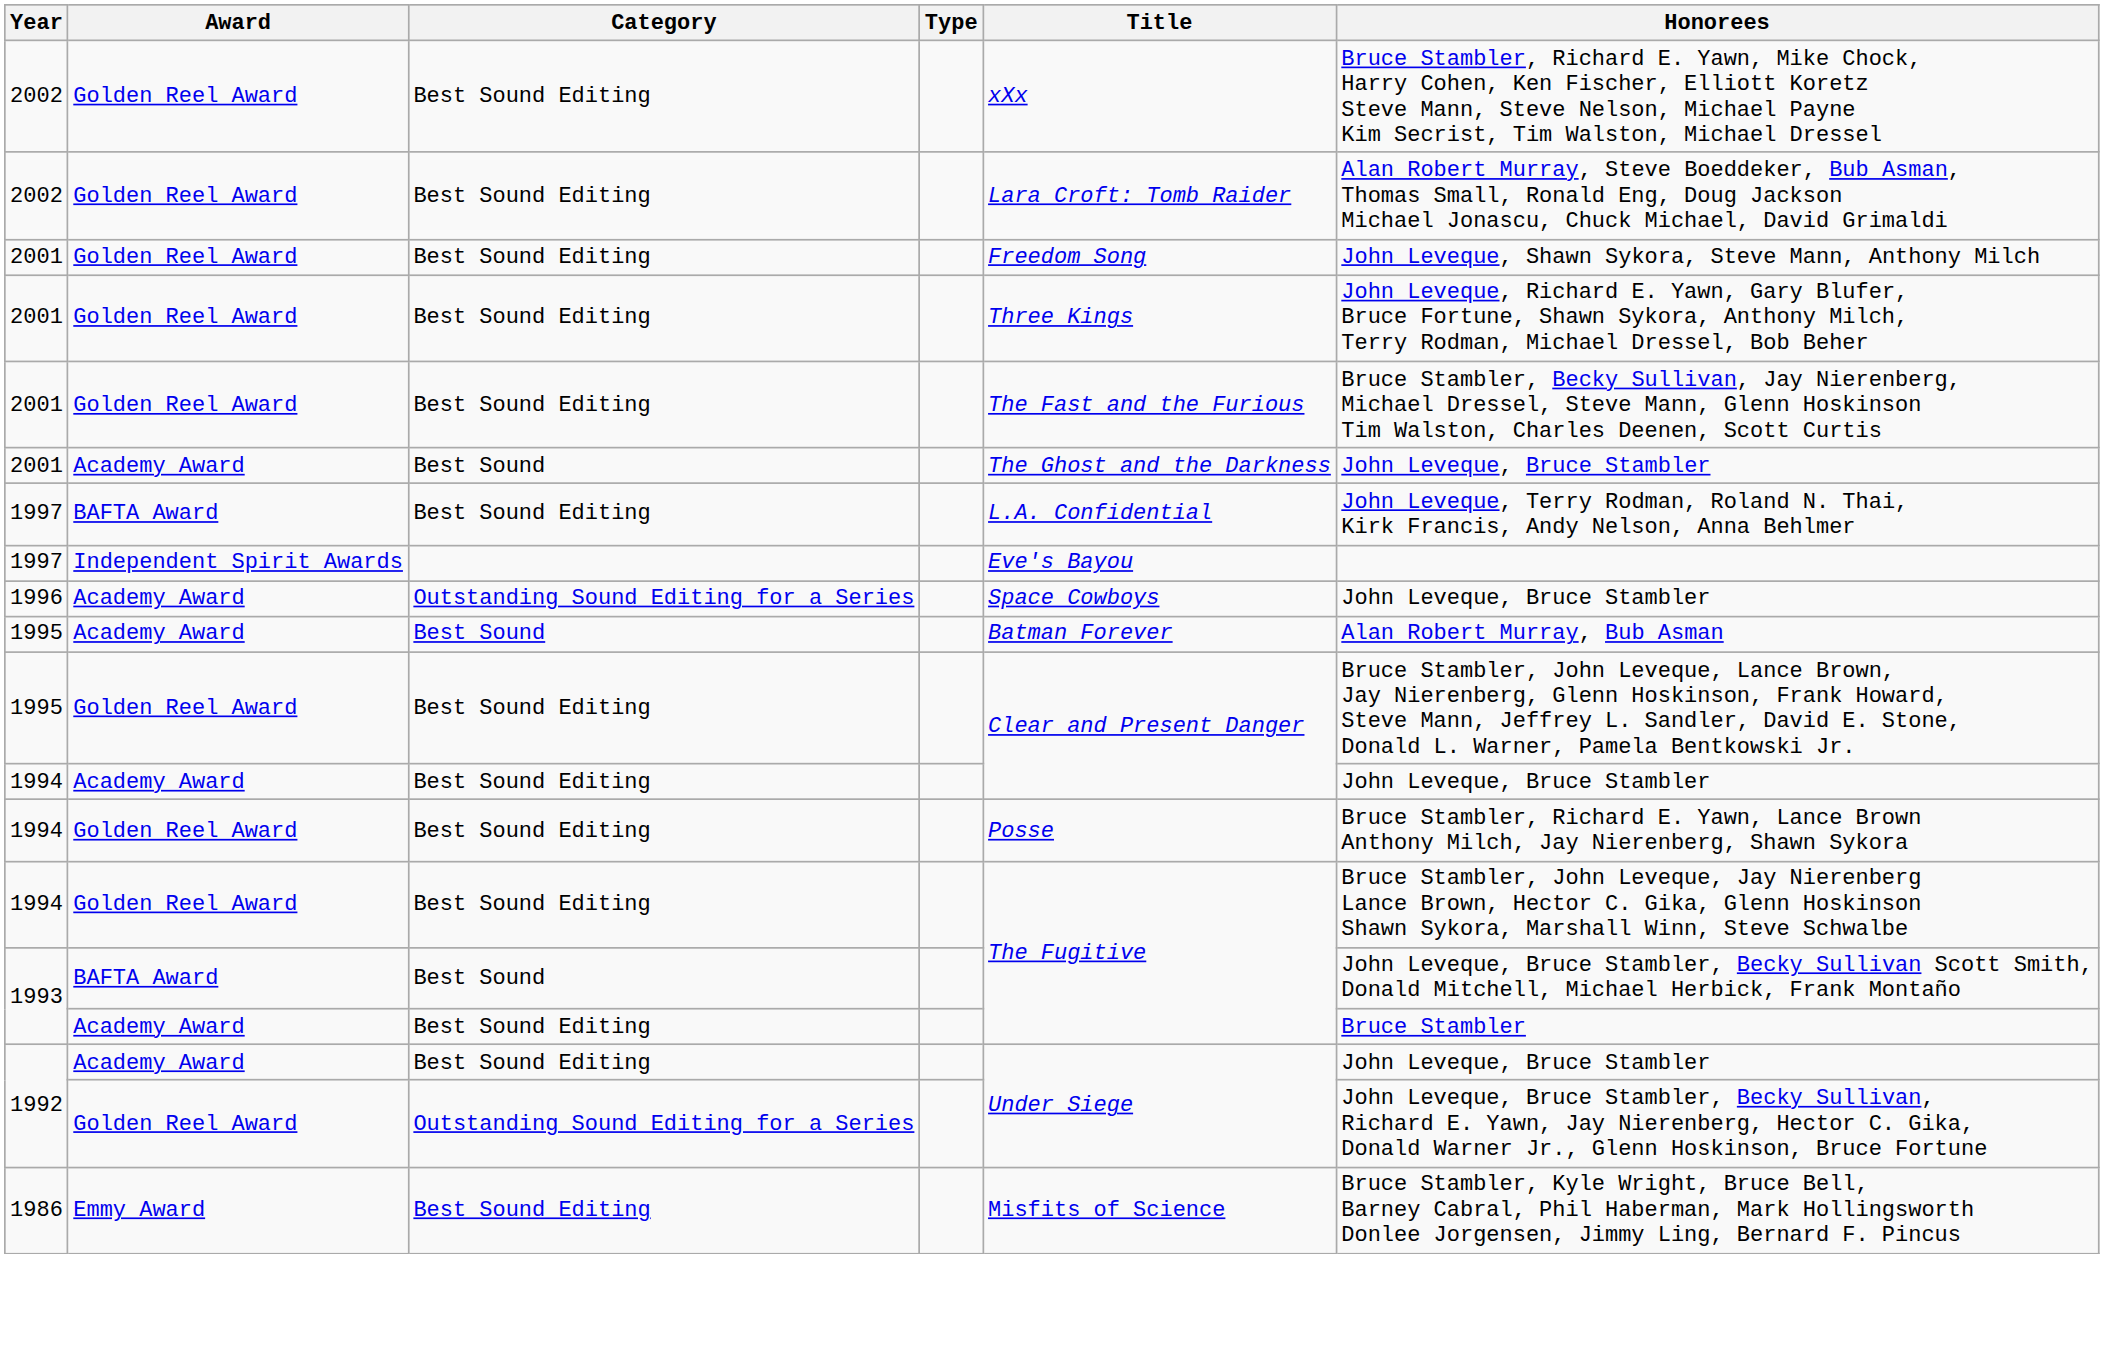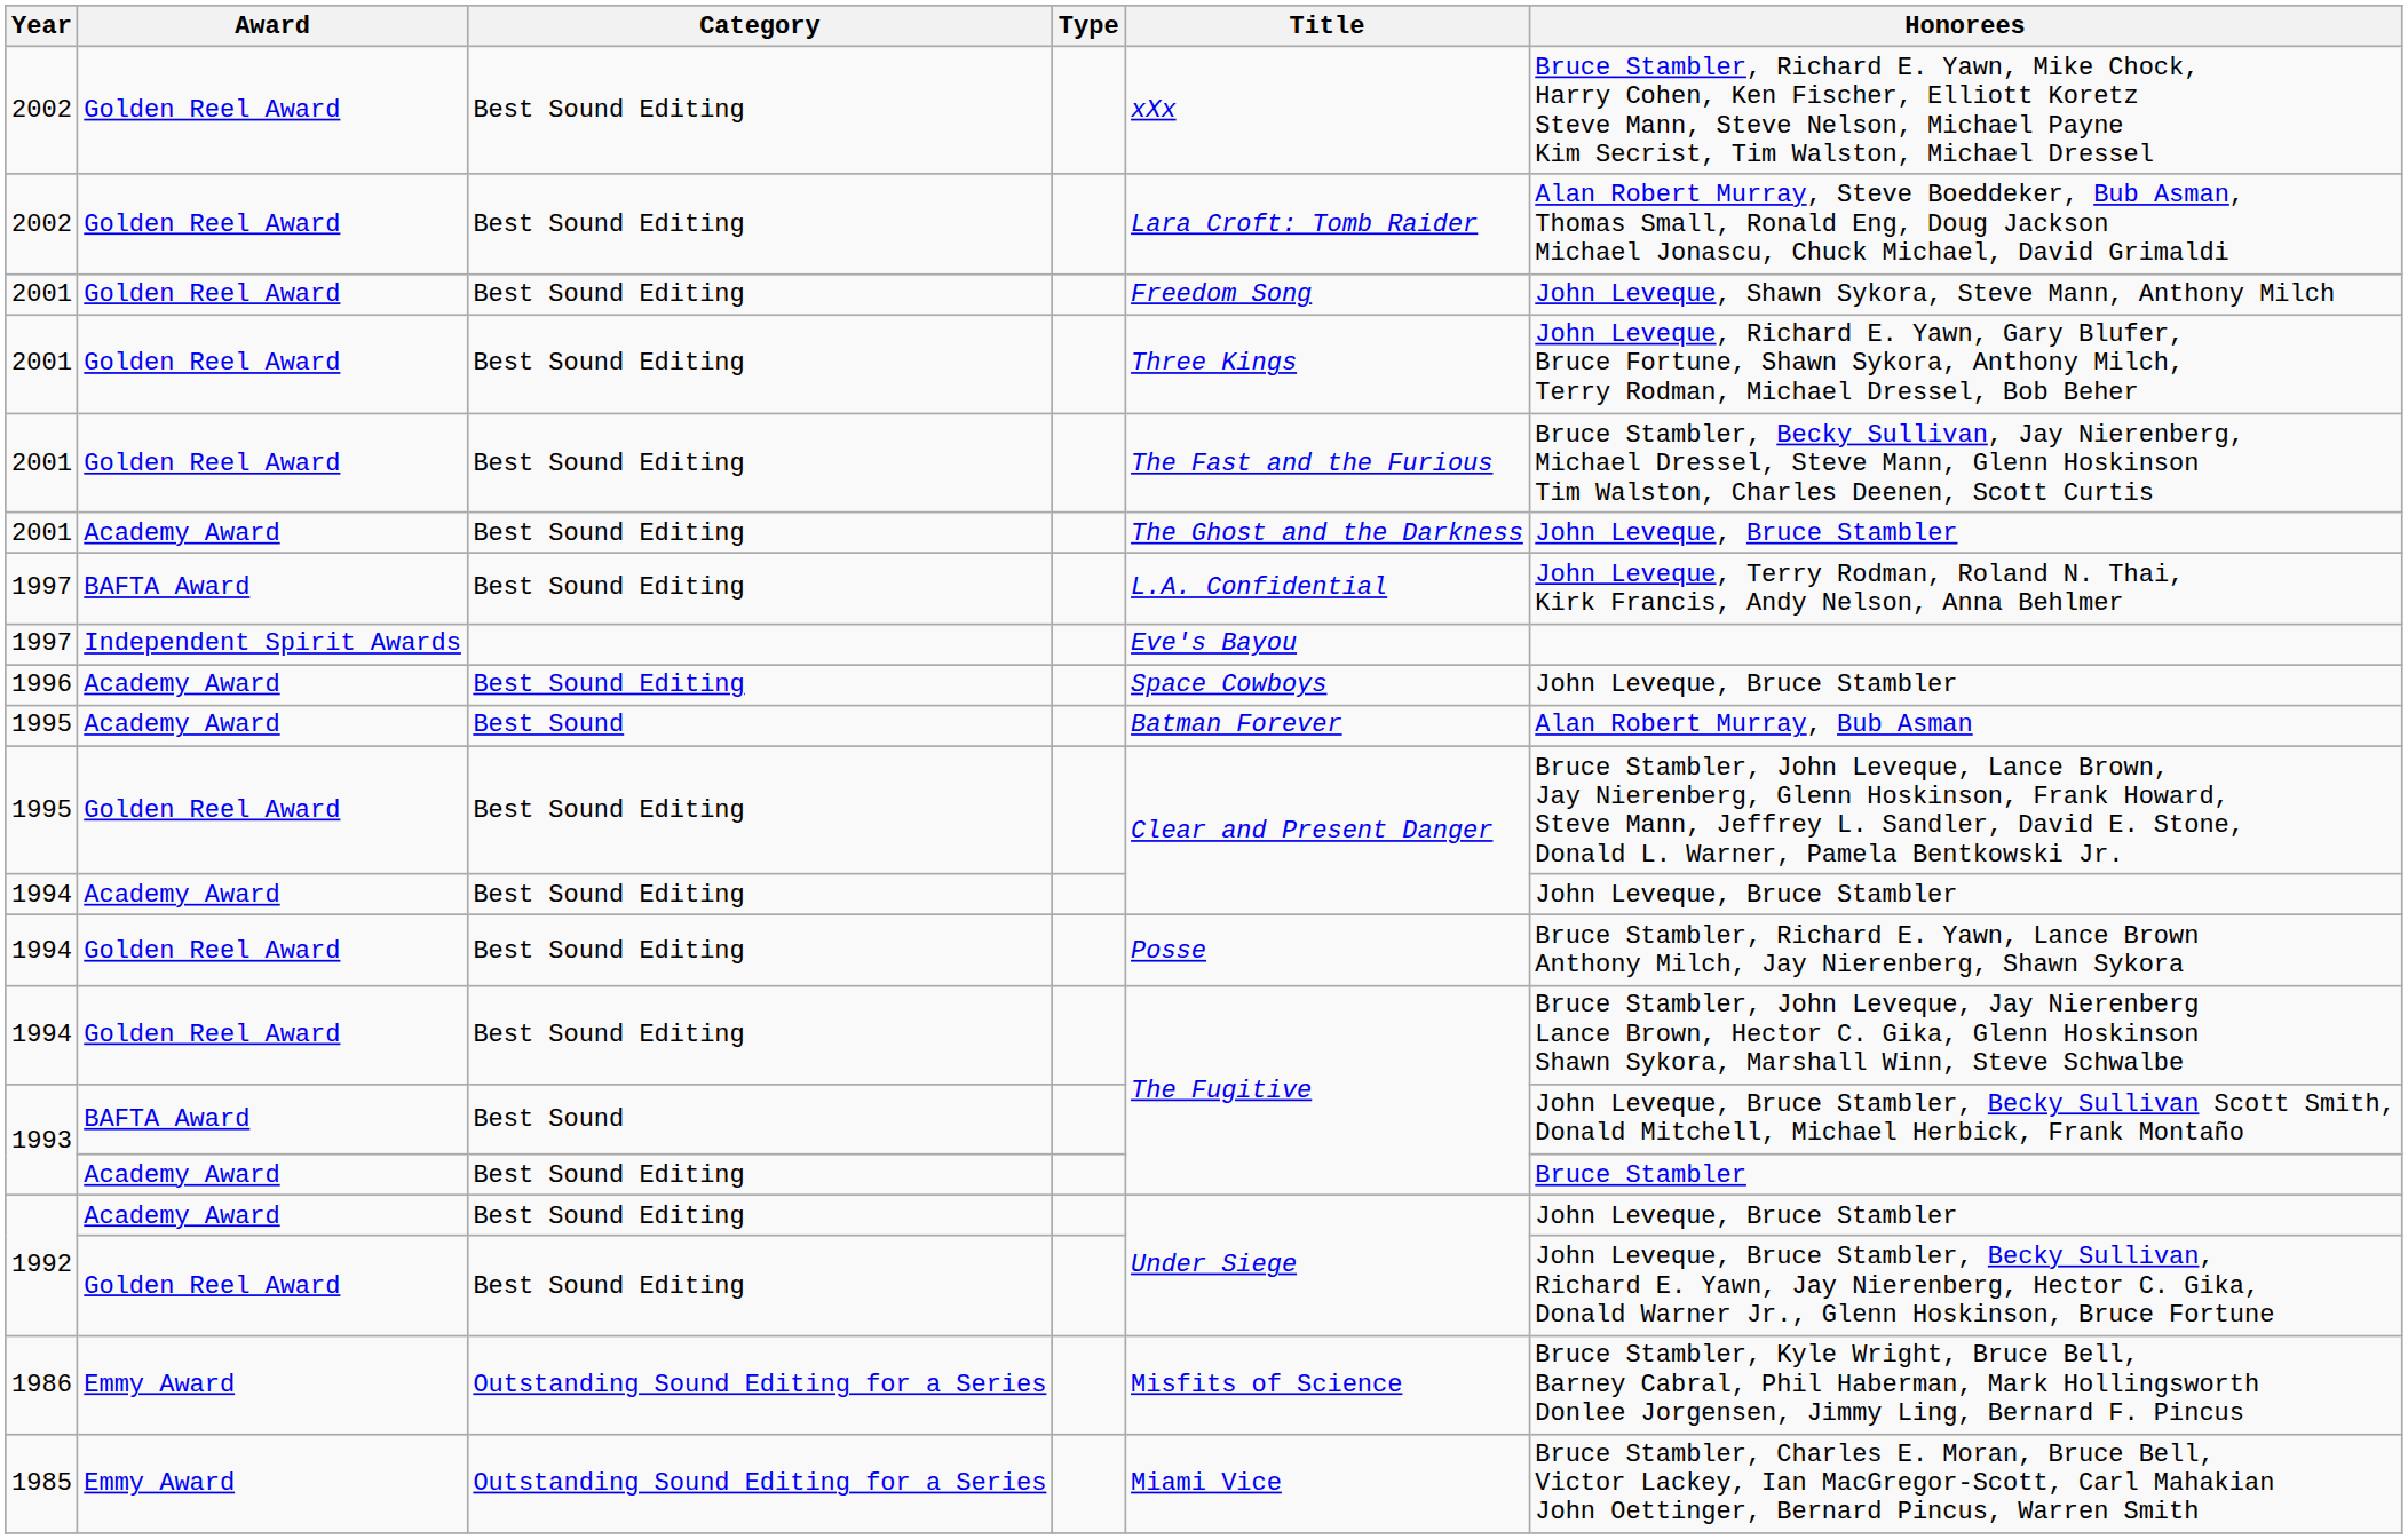 <table class=wikitable>
 <tr>
 <th>Year</th>
 <th>Award</th>
 <th>Category</th>
 <th>Type</th>
 <th>Title</th>
 <th>Honorees</th>
 </tr>
 <tr>
 <td>2002</td>
 <td><a href='#'>Golden Reel Award</a></td>
 <td>Best Sound Editing</td>
 <td></td>
 <td><em><a href='#'>xXx</a></em></td>
 <td><a href='#'>Bruce Stambler</a>, Richard E. Yawn, Mike Chock, <br>Harry Cohen, Ken Fischer, Elliott Koretz <br> Steve Mann, Steve Nelson, Michael Payne <br> Kim Secrist, Tim Walston, Michael Dressel</td>
 </tr>
 <tr>
 <td>2002</td>
 <td><a href='#'>Golden Reel Award</a></td>
 <td>Best Sound Editing</td>
 <td></td>
 <td><em><a href='#'>Lara Croft: Tomb Raider</a></em></td>
 <td><a href='#'>Alan Robert Murray</a>, Steve Boeddeker, <a href='#'>Bub Asman</a>, <br> Thomas Small, Ronald Eng, Doug Jackson <br> Michael Jonascu, Chuck Michael, David Grimaldi</td>
 </tr>
 <tr>
 <td>2001</td>
 <td><a href='#'>Golden Reel Award</a></td>
 <td>Best Sound Editing</td>
 <td></td>
 <td><em><a href='#'>Freedom Song</a></em></td>
 <td><a href='#'>John Leveque</a>, Shawn Sykora, Steve Mann, Anthony Milch</td>
 </tr>
 <tr>
 <td>2001</td>
 <td><a href='#'>Golden Reel Award</a></td>
 <td>Best Sound Editing</td>
 <td></td>
 <td><em><a href='#'>Three Kings</a></em></td>
 <td><a href='#'>John Leveque</a>, Richard E. Yawn, Gary Blufer, <br> Bruce Fortune, Shawn Sykora, Anthony Milch, <br>Terry Rodman, Michael Dressel, Bob Beher</td>
 </tr>
 <tr>
 <td>2001</td>
 <td><a href='#'>Golden Reel Award</a></td>
 <td>Best Sound Editing</td>
 <td></td>
 <td><em><a href='#'>The Fast and the Furious</a></em></td>
 <td>Bruce Stambler, <a href='#'>Becky Sullivan</a>, Jay Nierenberg,  <br>Michael Dressel, Steve Mann, Glenn Hoskinson<br> Tim Walston, Charles Deenen, Scott Curtis</td>
 </tr>
 <tr>
 <td>2001</td>
 <td><a href='#'>Academy Award</a></td>
-<td>Best Sound</td>
+<td>Best Sound Editing</td>
 <td></td>
 <td><em><a href='#'>The Ghost and the Darkness</a></em></td>
 <td><a href='#'>John Leveque</a>, <a href='#'>Bruce Stambler</a></td>
 </tr>
 <tr>
 <td>1997</td>
 <td><a href='#'>BAFTA Award</a></td>
 <td>Best Sound Editing</td>
 <td></td>
 <td><em><a href='#'>L.A. Confidential</a></em></td>
 <td><a href='#'>John Leveque</a>, Terry Rodman, Roland N. Thai, <br> Kirk Francis, Andy Nelson, Anna Behlmer</td>
 </tr>
 <tr>
 <td>1997</td>
 <td><a href='#'>Independent Spirit Awards</a></td>
 <td></td>
 <td></td>
 <td><em><a href='#'>Eve's Bayou</a></em></td>
 <td></td>
 </tr>
 <tr>
 <td>1996</td>
 <td><a href='#'>Academy Award</a></td>
-<td><a href='#'>Outstanding Sound Editing for a Series</a></td>
+<td><a href='#'>Best Sound Editing</a></td>
 <td></td>
 <td><em><a href='#'>Space Cowboys</a></em></td>
 <td>John Leveque, Bruce Stambler </td>
 </tr>
 <tr>
 <td>1995</td>
 <td><a href='#'>Academy Award</a></td>
 <td><a href='#'>Best Sound</a></td>
 <td></td>
 <td><em><a href='#'>Batman Forever</a></em></td>
 <td><a href='#'>Alan Robert Murray</a>, <a href='#'>Bub Asman</a></td>
 </tr>
 <tr>
 <td>1995</td>
 <td><a href='#'>Golden Reel Award</a></td>
 <td>Best Sound Editing</td>
 <td></td>
 <td rowspan="2"><em><a href='#'>Clear and Present Danger</a></em></td>
 <td>Bruce Stambler, John Leveque, Lance Brown,  <br> Jay Nierenberg, Glenn Hoskinson, Frank Howard, <br> Steve Mann, Jeffrey L. Sandler, David E. Stone, <br> Donald L. Warner, Pamela Bentkowski  Jr.</td>
 </tr>
 <tr>
 <td>1994</td>
 <td><a href='#'>Academy Award</a></td>
 <td>Best Sound Editing</td>
 <td></td>
 <td>John Leveque, Bruce Stambler</td>
 </tr>
 <tr>
 <td>1994</td>
 <td><a href='#'>Golden Reel Award</a></td>
 <td>Best Sound Editing</td>
 <td></td>
 <td><em><a href='#'>Posse</a></em></td>
 <td>Bruce Stambler, Richard E. Yawn, Lance Brown  <br> Anthony Milch, Jay Nierenberg, Shawn Sykora</td>
 </tr>
 <tr>
 <td>1994</td>
 <td><a href='#'>Golden Reel Award</a></td>
 <td>Best Sound Editing</td>
 <td></td>
 <td rowspan="3"><em><a href='#'>The Fugitive</a></em></td>
 <td>Bruce Stambler, John Leveque, Jay Nierenberg <br>Lance Brown, Hector C. Gika, Glenn Hoskinson <br> Shawn Sykora, Marshall Winn, Steve Schwalbe</td>
 </tr>
 <tr>
 <td rowspan="2">1993</td>
 <td><a href='#'>BAFTA Award</a></td>
 <td>Best Sound</td>
 <td></td>
 <td>John Leveque, Bruce Stambler, <a href='#'>Becky Sullivan</a> Scott Smith, <br> Donald Mitchell, Michael Herbick, Frank Montaño</td>
 </tr>
 <tr>
 <td><a href='#'>Academy Award</a></td>
 <td>Best Sound Editing</td>
 <td></td>
 <td><a href='#'>Bruce Stambler</a></td>
 </tr>
 <tr>
 <td rowspan="2">1992</td>
 <td><a href='#'>Academy Award</a></td>
 <td>Best Sound Editing</td>
 <td></td>
 <td rowspan="2"><em><a href='#'>Under Siege</a></em></td>
 <td>John Leveque, Bruce Stambler</td>
 </tr>
 <tr>
 <td><a href='#'>Golden Reel Award</a></td>
-<td><a href='#'>Outstanding Sound Editing for a Series</a></td>
+<td>Best Sound Editing</td>
 <td></td>
 <td>John Leveque, Bruce Stambler, <a href='#'>Becky Sullivan</a>, <br>  Richard E. Yawn, Jay Nierenberg, Hector C. Gika, <br> Donald Warner Jr., Glenn Hoskinson, Bruce Fortune</td>
 </tr>
 <tr>
 <td>1986</td>
 <td><a href='#'>Emmy Award</a></td>
-<td><a href='#'>Best Sound Editing</a></td>
+<td><a href='#'>Outstanding Sound Editing for a Series</a></td>
 <td></td>
 <td><a href='#'>Misfits of Science</a></td>
 <td>Bruce Stambler, Kyle Wright, Bruce Bell, <br> Barney Cabral, Phil Haberman, Mark Hollingsworth <br>  Donlee Jorgensen, Jimmy Ling, Bernard F. Pincus</td>
 </tr>
+<tr>
+<td>1985</td>
+<td><a href='#'>Emmy Award</a></td>
+<td><a href='#'>Outstanding Sound Editing for a Series</a></td>
+<td></td>
+<td><a href='#'>Miami Vice</a></td>
+<td>Bruce Stambler, Charles E. Moran, Bruce Bell, <br> Victor Lackey, Ian MacGregor-Scott, Carl Mahakian <br>  John Oettinger, Bernard Pincus, Warren Smith</td>
+</tr>
 </table>
